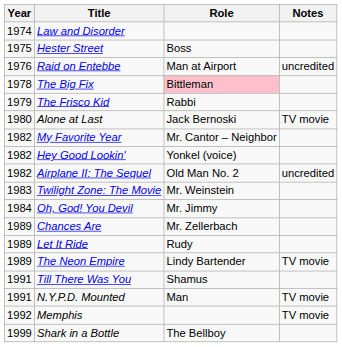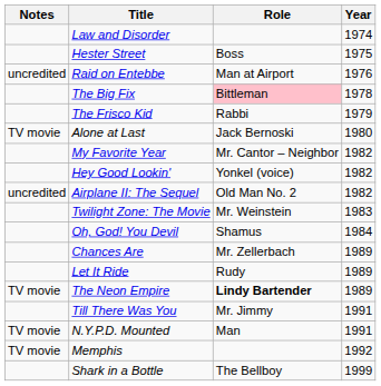 <table class="wikitable">
 <tr>
-<th>Year</th>
+<th>Notes</th>
 <th>Title</th>
 <th>Role</th>
-<th>Notes</th>
+<th>Year</th>
 </tr>
 <tr>
-<td>1974</td>
+<td></td>
 <td><em><a href='#'>Law and Disorder</a></em></td>
 <td></td>
-<td></td>
+<td>1974</td>
 </tr>
 <tr>
-<td>1975</td>
+<td></td>
 <td><em><a href='#'>Hester Street</a></em></td>
 <td>Boss</td>
-<td></td>
+<td>1975</td>
 </tr>
 <tr>
-<td>1976</td>
+<td>uncredited</td>
 <td><em><a href='#'>Raid on Entebbe</a></em></td>
 <td>Man at Airport</td>
-<td>uncredited</td>
+<td>1976</td>
 </tr>
 <tr>
-<td>1978</td>
+<td></td>
 <td><em><a href='#'>The Big Fix</a></em></td>
 <td style="background: pink;">Bittleman</td>
-<td></td>
+<td>1978</td>
 </tr>
 <tr>
-<td>1979</td>
+<td></td>
 <td><em><a href='#'>The Frisco Kid</a></em></td>
 <td>Rabbi</td>
-<td></td>
+<td>1979</td>
 </tr>
 <tr>
-<td>1980</td>
+<td>TV movie</td>
 <td><em>Alone at Last</em></td>
 <td>Jack Bernoski</td>
-<td>TV movie</td>
+<td>1980</td>
 </tr>
 <tr>
-<td>1982</td>
+<td></td>
 <td><em><a href='#'>My Favorite Year</a></em></td>
 <td>Mr. Cantor – Neighbor</td>
-<td></td>
+<td>1982</td>
 </tr>
 <tr>
-<td>1982</td>
+<td></td>
 <td><em><a href='#'>Hey Good Lookin'</a></em></td>
 <td>Yonkel (voice)</td>
-<td></td>
+<td>1982</td>
 </tr>
 <tr>
-<td>1982</td>
+<td>uncredited</td>
 <td><em><a href='#'>Airplane II: The Sequel</a></em></td>
 <td>Old Man No. 2</td>
-<td>uncredited</td>
+<td>1982</td>
 </tr>
 <tr>
-<td>1983</td>
+<td></td>
 <td><em><a href='#'>Twilight Zone: The Movie</a></em></td>
 <td>Mr. Weinstein</td>
-<td></td>
+<td>1983</td>
 </tr>
 <tr>
+<td></td>
+<td><em><a href='#'>Oh, God! You Devil</a></em></td>
+<td>Shamus</td>
 <td>1984</td>
-<td><em><a href='#'>Oh, God! You Devil</a></em></td>
-<td>Mr. Jimmy</td>
-<td></td>
 </tr>
 <tr>
-<td>1989</td>
+<td></td>
 <td><em><a href='#'>Chances Are</a></em></td>
 <td>Mr. Zellerbach</td>
-<td></td>
+<td>1989</td>
 </tr>
 <tr>
-<td>1989</td>
+<td></td>
 <td><em><a href='#'>Let It Ride</a></em></td>
 <td>Rudy</td>
-<td></td>
+<td>1989</td>
 </tr>
 <tr>
+<td>TV movie</td>
+<td><em><a href='#'>The Neon Empire</a></em></td>
+<td><strong>Lindy Bartender</strong></td>
 <td>1989</td>
-<td><em><a href='#'>The Neon Empire</a></em></td>
-<td>Lindy Bartender</td>
-<td>TV movie</td>
 </tr>
 <tr>
+<td></td>
+<td><em><a href='#'>Till There Was You</a></em></td>
+<td>Mr. Jimmy</td>
 <td>1991</td>
-<td><em><a href='#'>Till There Was You</a></em></td>
-<td>Shamus</td>
-<td></td>
 </tr>
 <tr>
-<td>1991</td>
+<td>TV movie</td>
 <td><em>N.Y.P.D. Mounted</em></td>
 <td>Man</td>
-<td>TV movie</td>
+<td>1991</td>
 </tr>
 <tr>
-<td>1992</td>
+<td>TV movie</td>
 <td><em>Memphis</em></td>
 <td></td>
-<td>TV movie</td>
+<td>1992</td>
 </tr>
 <tr>
-<td>1999</td>
+<td></td>
 <td><em>Shark in a Bottle</em></td>
 <td>The Bellboy</td>
-<td></td>
+<td>1999</td>
 </tr>
 </table>
